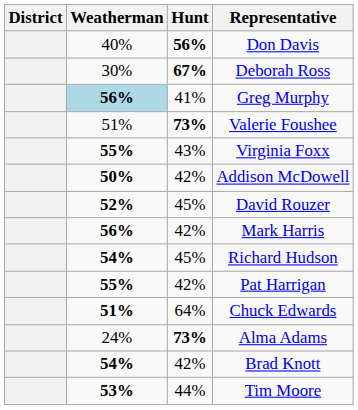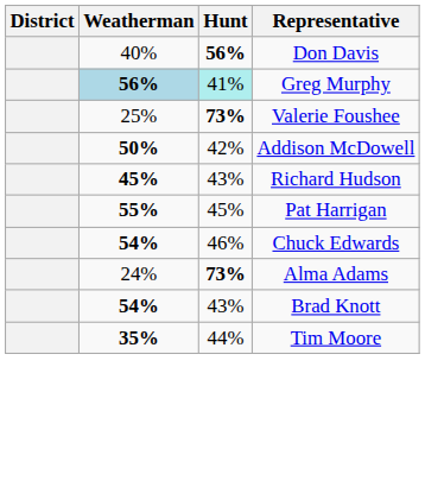 <table class=wikitable>
 <tr>
 <th>District</th>
 <th>Weatherman</th>
 <th>Hunt</th>
 <th>Representative</th>
 </tr>
 <tr align=center>
 <th></th>
 <td>40%</td>
 <td><strong>56%</strong></td>
 <td><a href='#'>Don Davis</a></td>
 </tr>
 <tr align=center>
 <th></th>
-<td>30%</td>
-<td><strong>67%</strong></td>
-<td><a href='#'>Deborah Ross</a></td>
-</tr>
-<tr align=center>
-<th></th>
 <td style="background: lightblue;"><strong>56%</strong></td>
-<td>41%</td>
+<td style="background: paleturquoise;">41%</td>
 <td><a href='#'>Greg Murphy</a></td>
 </tr>
 <tr align=center>
 <th></th>
-<td>51%</td>
+<td>25%</td>
 <td><strong>73%</strong></td>
 <td><a href='#'>Valerie Foushee</a></td>
-</tr>
-<tr align=center>
-<th></th>
-<td><strong>55%</strong></td>
-<td>43%</td>
-<td><a href='#'>Virginia Foxx</a></td>
 </tr>
 <tr align=center>
 <th></th>
 <td><strong>50%</strong></td>
 <td>42%</td>
 <td><a href='#'>Addison McDowell</a></td>
 </tr>
 <tr align=center>
 <th></th>
-<td><strong>52%</strong></td>
-<td>45%</td>
-<td><a href='#'>David Rouzer</a></td>
-</tr>
-<tr align=center>
-<th></th>
-<td><strong>56%</strong></td>
-<td>42%</td>
-<td><a href='#'>Mark Harris</a></td>
-</tr>
-<tr align=center>
-<th></th>
-<td><strong>54%</strong></td>
-<td>45%</td>
+<td><strong>45%</strong></td>
+<td>43%</td>
 <td><a href='#'>Richard Hudson</a></td>
 </tr>
 <tr align=center>
 <th></th>
 <td><strong>55%</strong></td>
-<td>42%</td>
+<td>45%</td>
 <td><a href='#'>Pat Harrigan</a></td>
 </tr>
 <tr align=center>
 <th></th>
-<td><strong>51%</strong></td>
-<td>64%</td>
+<td><strong>54%</strong></td>
+<td>46%</td>
 <td><a href='#'>Chuck Edwards</a></td>
 </tr>
 <tr align=center>
 <th></th>
 <td>24%</td>
 <td><strong>73%</strong></td>
 <td><a href='#'>Alma Adams</a></td>
 </tr>
 <tr align=center>
 <th></th>
 <td><strong>54%</strong></td>
-<td>42%</td>
+<td>43%</td>
 <td><a href='#'>Brad Knott</a></td>
 </tr>
 <tr align=center>
 <th></th>
-<td><strong>53%</strong></td>
+<td><strong>35%</strong></td>
 <td>44%</td>
 <td><a href='#'>Tim Moore</a></td>
 </tr>
 </table>
